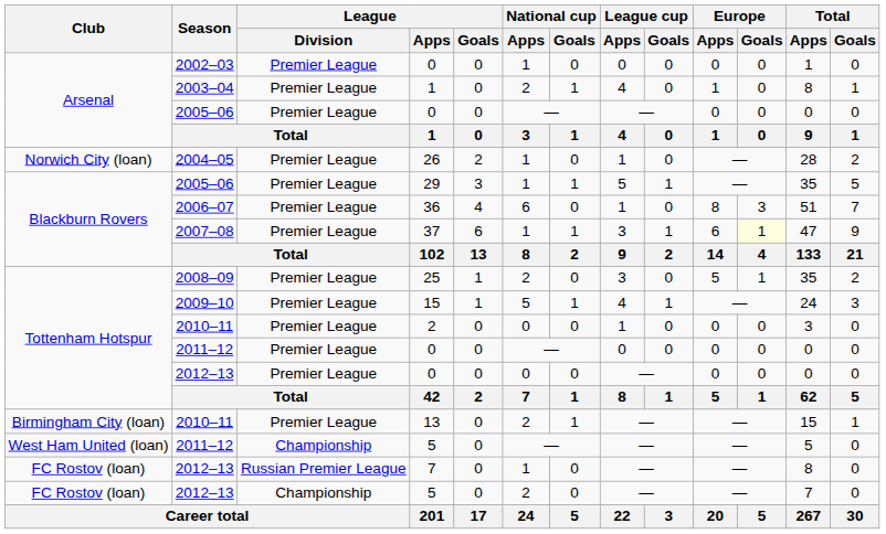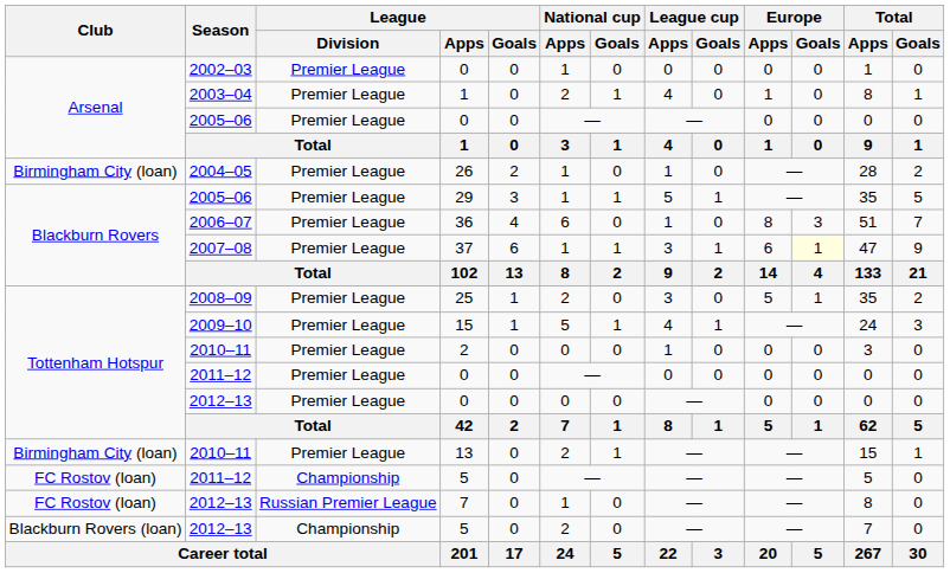 <table class=wikitable style="text-align: center;">
 <tr>
 <th rowspan=2>Club</th>
 <th rowspan=2>Season</th>
 <th colspan=3>League</th>
 <th colspan=2>National cup</th>
 <th colspan=2>League cup</th>
 <th colspan=2>Europe</th>
 <th colspan=2>Total</th>
 </tr>
 <tr>
 <th>Division</th>
 <th>Apps</th>
 <th>Goals</th>
 <th>Apps</th>
 <th>Goals</th>
 <th>Apps</th>
 <th>Goals</th>
 <th>Apps</th>
 <th>Goals</th>
 <th>Apps</th>
 <th>Goals</th>
 </tr>
 <tr>
 <td rowspan=4><a href='#'>Arsenal</a></td>
 <td><a href='#'>2002–03</a></td>
 <td><a href='#'>Premier League</a></td>
 <td>0</td>
 <td>0</td>
 <td>1</td>
 <td>0</td>
 <td>0</td>
 <td>0</td>
 <td>0</td>
 <td>0</td>
 <td>1</td>
 <td>0</td>
 </tr>
 <tr>
 <td><a href='#'>2003–04</a></td>
 <td>Premier League</td>
 <td>1</td>
 <td>0</td>
 <td>2</td>
 <td>1</td>
 <td>4</td>
 <td>0</td>
 <td>1</td>
 <td>0</td>
 <td>8</td>
 <td>1</td>
 </tr>
 <tr>
 <td><a href='#'>2005–06</a></td>
 <td>Premier League</td>
 <td>0</td>
 <td>0</td>
 <td colspan=2>—</td>
 <td colspan=2>—</td>
 <td>0</td>
 <td>0</td>
 <td>0</td>
 <td>0</td>
 </tr>
 <tr>
 <th colspan=2>Total</th>
 <th>1</th>
 <th>0</th>
 <th>3</th>
 <th>1</th>
 <th>4</th>
 <th>0</th>
 <th>1</th>
 <th>0</th>
 <th>9</th>
 <th>1</th>
 </tr>
 <tr>
-<td><a href='#'>Norwich City</a> (loan)</td>
+<td><a href='#'>Birmingham City</a> (loan)</td>
 <td><a href='#'>2004–05</a></td>
 <td>Premier League</td>
 <td>26</td>
 <td>2</td>
 <td>1</td>
 <td>0</td>
 <td>1</td>
 <td>0</td>
 <td colspan=2>—</td>
 <td>28</td>
 <td>2</td>
 </tr>
 <tr>
 <td rowspan=4><a href='#'>Blackburn Rovers</a></td>
 <td><a href='#'>2005–06</a></td>
 <td>Premier League</td>
 <td>29</td>
 <td>3</td>
 <td>1</td>
 <td>1</td>
 <td>5</td>
 <td>1</td>
 <td colspan=2>—</td>
 <td>35</td>
 <td>5</td>
 </tr>
 <tr>
 <td><a href='#'>2006–07</a></td>
 <td>Premier League</td>
 <td>36</td>
 <td>4</td>
 <td>6</td>
 <td>0</td>
 <td>1</td>
 <td>0</td>
 <td>8</td>
 <td>3</td>
 <td>51</td>
 <td>7</td>
 </tr>
 <tr>
 <td><a href='#'>2007–08</a></td>
 <td>Premier League</td>
 <td>37</td>
 <td>6</td>
 <td>1</td>
 <td>1</td>
 <td>3</td>
 <td>1</td>
 <td>6</td>
 <td style="background: lightyellow;">1</td>
 <td>47</td>
 <td>9</td>
 </tr>
 <tr>
 <th colspan=2>Total</th>
 <th>102</th>
 <th>13</th>
 <th>8</th>
 <th>2</th>
 <th>9</th>
 <th>2</th>
 <th>14</th>
 <th>4</th>
 <th>133</th>
 <th>21</th>
 </tr>
 <tr>
 <td rowspan=6><a href='#'>Tottenham Hotspur</a></td>
 <td><a href='#'>2008–09</a></td>
 <td>Premier League</td>
 <td>25</td>
 <td>1</td>
 <td>2</td>
 <td>0</td>
 <td>3</td>
 <td>0</td>
 <td>5</td>
 <td>1</td>
 <td>35</td>
 <td>2</td>
 </tr>
 <tr>
 <td><a href='#'>2009–10</a></td>
 <td>Premier League</td>
 <td>15</td>
 <td>1</td>
 <td>5</td>
 <td>1</td>
 <td>4</td>
 <td>1</td>
 <td colspan=2>—</td>
 <td>24</td>
 <td>3</td>
 </tr>
 <tr>
 <td><a href='#'>2010–11</a></td>
 <td>Premier League</td>
 <td>2</td>
 <td>0</td>
 <td>0</td>
 <td>0</td>
 <td>1</td>
 <td>0</td>
 <td>0</td>
 <td>0</td>
 <td>3</td>
 <td>0</td>
 </tr>
 <tr>
 <td><a href='#'>2011–12</a></td>
 <td>Premier League</td>
 <td>0</td>
 <td>0</td>
 <td colspan=2>—</td>
 <td>0</td>
 <td>0</td>
 <td>0</td>
 <td>0</td>
 <td>0</td>
 <td>0</td>
 </tr>
 <tr>
 <td><a href='#'>2012–13</a></td>
 <td>Premier League</td>
 <td>0</td>
 <td>0</td>
 <td>0</td>
 <td>0</td>
 <td colspan=2>—</td>
 <td>0</td>
 <td>0</td>
 <td>0</td>
 <td>0</td>
 </tr>
 <tr>
 <th colspan=2>Total</th>
 <th>42</th>
 <th>2</th>
 <th>7</th>
 <th>1</th>
 <th>8</th>
 <th>1</th>
 <th>5</th>
 <th>1</th>
 <th>62</th>
 <th>5</th>
 </tr>
 <tr>
 <td><a href='#'>Birmingham City</a> (loan)</td>
 <td><a href='#'>2010–11</a></td>
 <td>Premier League</td>
 <td>13</td>
 <td>0</td>
 <td>2</td>
 <td>1</td>
 <td colspan=2>—</td>
 <td colspan=2>—</td>
 <td>15</td>
 <td>1</td>
 </tr>
 <tr>
-<td><a href='#'>West Ham United</a> (loan)</td>
+<td><a href='#'>FC Rostov</a> (loan)</td>
 <td><a href='#'>2011–12</a></td>
 <td><a href='#'>Championship</a></td>
 <td>5</td>
 <td>0</td>
 <td colspan=2>—</td>
 <td colspan=2>—</td>
 <td colspan=2>—</td>
 <td>5</td>
 <td>0</td>
 </tr>
 <tr>
 <td><a href='#'>FC Rostov</a> (loan)</td>
 <td><a href='#'>2012–13</a></td>
 <td><a href='#'>Russian Premier League</a></td>
 <td>7</td>
 <td>0</td>
 <td>1</td>
 <td>0</td>
 <td colspan=2>—</td>
 <td colspan=2>—</td>
 <td>8</td>
 <td>0</td>
 </tr>
 <tr>
-<td><a href='#'>FC Rostov</a> (loan)</td>
+<td>Blackburn Rovers (loan)</td>
 <td><a href='#'>2012–13</a></td>
 <td>Championship</td>
 <td>5</td>
 <td>0</td>
 <td>2</td>
 <td>0</td>
 <td colspan=2>—</td>
 <td colspan=2>—</td>
 <td>7</td>
 <td>0</td>
 </tr>
 <tr>
 <th colspan=3>Career total</th>
 <th>201</th>
 <th>17</th>
 <th>24</th>
 <th>5</th>
 <th>22</th>
 <th>3</th>
 <th>20</th>
 <th>5</th>
 <th>267</th>
 <th>30</th>
 </tr>
 </table>
